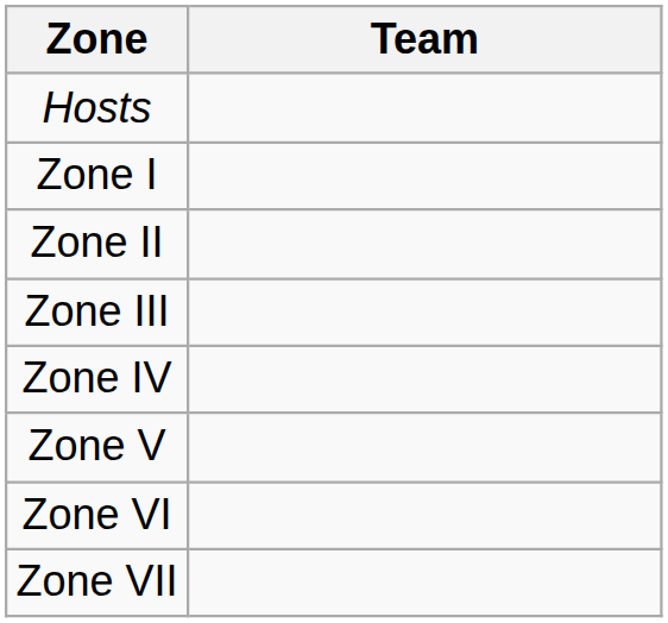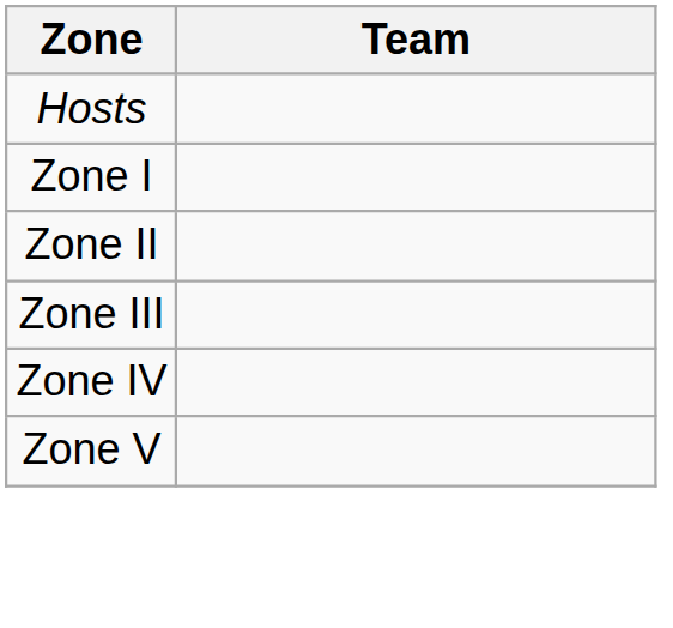 <table class="wikitable">
 <tr>
 <th>Zone</th>
 <th width=170>Team</th>
 </tr>
 <tr>
 <td align=center><em>Hosts</em></td>
 <td></td>
 </tr>
 <tr>
 <td align=center>Zone I</td>
 <td></td>
 </tr>
 <tr>
 <td align=center>Zone II</td>
 <td></td>
 </tr>
 <tr>
 <td align=center>Zone III</td>
 <td> <em></em></td>
 </tr>
 <tr>
 <td align=center>Zone IV</td>
 <td></td>
 </tr>
 <tr>
 <td align=center>Zone V</td>
 <td></td>
 </tr>
-<tr>
-<td align=center>Zone VI</td>
-<td></td>
-</tr>
-<tr>
-<td align=center>Zone VII</td>
-<td></td>
-</tr>
 </table>
